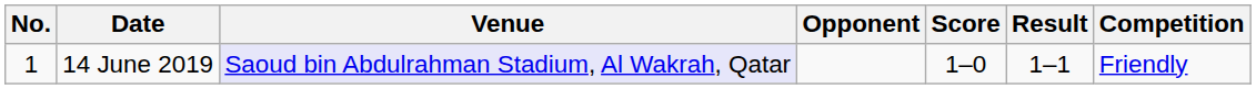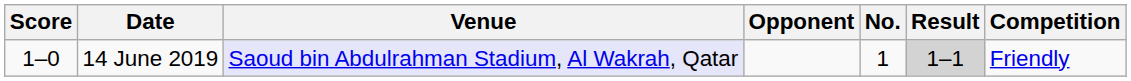 <table class="wikitable sortable">
 <tr>
-<th scope="col">No.</th>
+<th scope="col">Score</th>
 <th scope="col">Date</th>
 <th scope="col">Venue</th>
 <th scope="col">Opponent</th>
-<th scope="col">Score</th>
+<th scope="col">No.</th>
 <th scope="col">Result</th>
 <th scope="col">Competition</th>
 </tr>
 <tr>
-<td style="text-align:center">1</td>
+<td style="text-align:center">1–0</td>
 <td>14 June 2019</td>
 <td style="background: lavender;"><a href='#'>Saoud bin Abdulrahman Stadium</a>, <a href='#'>Al Wakrah</a>, Qatar</td>
 <td></td>
-<td style="text-align:center">1–0</td>
-<td style="text-align:center">1–1</td>
+<td style="text-align:center">1</td>
+<td style="background: lightgrey; text-align:center">1–1</td>
 <td><a href='#'>Friendly</a></td>
 </tr>
 </table>
